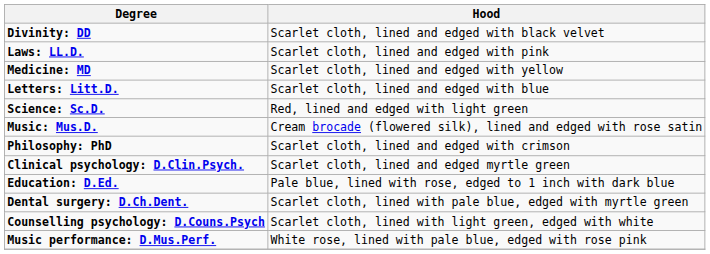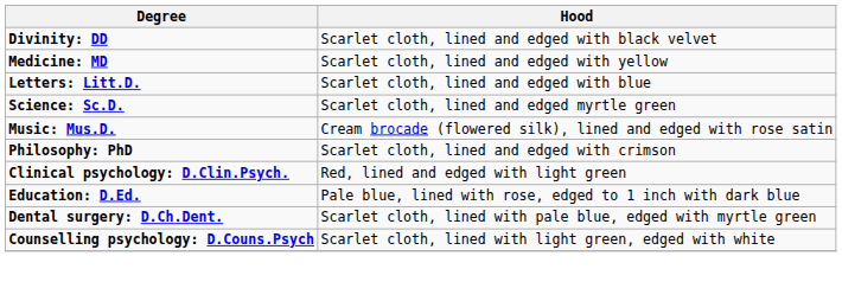 <table class="wikitable">
 <tr>
 <th>Degree</th>
 <th>Hood</th>
 </tr>
 <tr>
 <td><strong>Divinity: <a href='#'>DD</a></strong></td>
 <td>Scarlet cloth, lined and edged with black velvet</td>
-</tr>
-<tr>
-<td><strong>Laws: <a href='#'>LL.D.</a> </strong></td>
-<td>Scarlet cloth, lined and edged with pink</td>
 </tr>
 <tr>
 <td><strong>Medicine: <a href='#'>MD</a> </strong></td>
 <td>Scarlet cloth, lined and edged with yellow</td>
 </tr>
 <tr>
 <td><strong>Letters: <a href='#'>Litt.D.</a> </strong></td>
 <td>Scarlet cloth, lined and edged with blue</td>
 </tr>
 <tr>
 <td><strong>Science: <a href='#'>Sc.D.</a> </strong></td>
-<td>Red, lined and edged with light green</td>
+<td>Scarlet cloth, lined and edged myrtle green</td>
 </tr>
 <tr>
 <td><strong>Music: <a href='#'>Mus.D.</a> </strong></td>
 <td>Cream <a href='#'>brocade</a> (flowered silk), lined and edged with rose satin</td>
 </tr>
 <tr>
 <td><strong>Philosophy: PhD </strong></td>
 <td>Scarlet cloth, lined and edged with crimson</td>
 </tr>
 <tr>
 <td><strong>Clinical psychology: <a href='#'>D.Clin.Psych.</a> </strong></td>
-<td>Scarlet cloth, lined and edged myrtle green</td>
+<td>Red, lined and edged with light green</td>
 </tr>
 <tr>
 <td><strong>Education: <a href='#'>D.Ed.</a> </strong></td>
 <td>Pale blue, lined with rose, edged to 1 inch with dark blue</td>
 </tr>
 <tr>
 <td><strong>Dental surgery: <a href='#'>D.Ch.Dent.</a> </strong></td>
 <td>Scarlet cloth, lined with pale blue, edged with myrtle green</td>
 </tr>
 <tr>
 <td><strong>Counselling psychology: <a href='#'>D.Couns.Psych</a> </strong></td>
 <td>Scarlet cloth, lined with light green, edged with white</td>
 </tr>
 <tr>
-<td><strong>Music performance: <a href='#'>D.Mus.Perf.</a> </strong></td>
-<td>White rose, lined with pale blue, edged with rose pink</td>
-</tr>
-<tr>
 </tr>
 </table>
